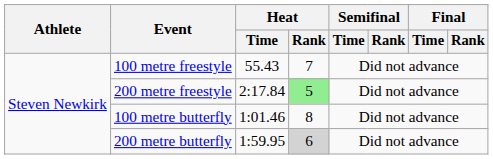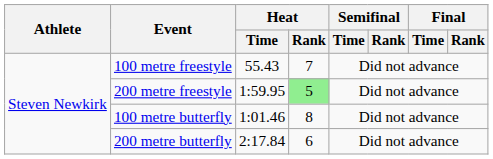 <table class=wikitable style="font-size:90%">
 <tr>
 <th rowspan="2">Athlete</th>
 <th rowspan="2">Event</th>
 <th colspan="2">Heat</th>
 <th colspan="2">Semifinal</th>
 <th colspan="2">Final</th>
 </tr>
 <tr style="font-size:95%">
 <th>Time</th>
 <th>Rank</th>
 <th>Time</th>
 <th>Rank</th>
 <th>Time</th>
 <th>Rank</th>
 </tr>
 <tr align=center>
 <td style="text-align:left;" rowspan="4"><a href='#'>Steven Newkirk</a></td>
 <td align=left><a href='#'>100 metre freestyle</a></td>
 <td align=center>55.43</td>
 <td align=center>7</td>
 <td colspan="4" style="text-align:center;">Did not advance</td>
 </tr>
 <tr>
 <td align=left><a href='#'>200 metre freestyle</a></td>
-<td align=center>2:17.84</td>
+<td align=center>1:59.95</td>
 <td align=center style="background: lightgreen;">5</td>
 <td colspan="4" style="text-align:center;">Did not advance</td>
 </tr>
 <tr>
 <td align=left><a href='#'>100 metre butterfly</a></td>
 <td align=center>1:01.46</td>
 <td align=center>8</td>
 <td colspan="4" style="text-align:center;">Did not advance</td>
 </tr>
 <tr>
 <td align=left><a href='#'>200 metre butterfly</a></td>
-<td align=center>1:59.95</td>
-<td align=center style="background: lightgrey;">6</td>
+<td align=center>2:17.84</td>
+<td align=center>6</td>
 <td colspan="4" style="text-align:center;">Did not advance</td>
 </tr>
 </table>
